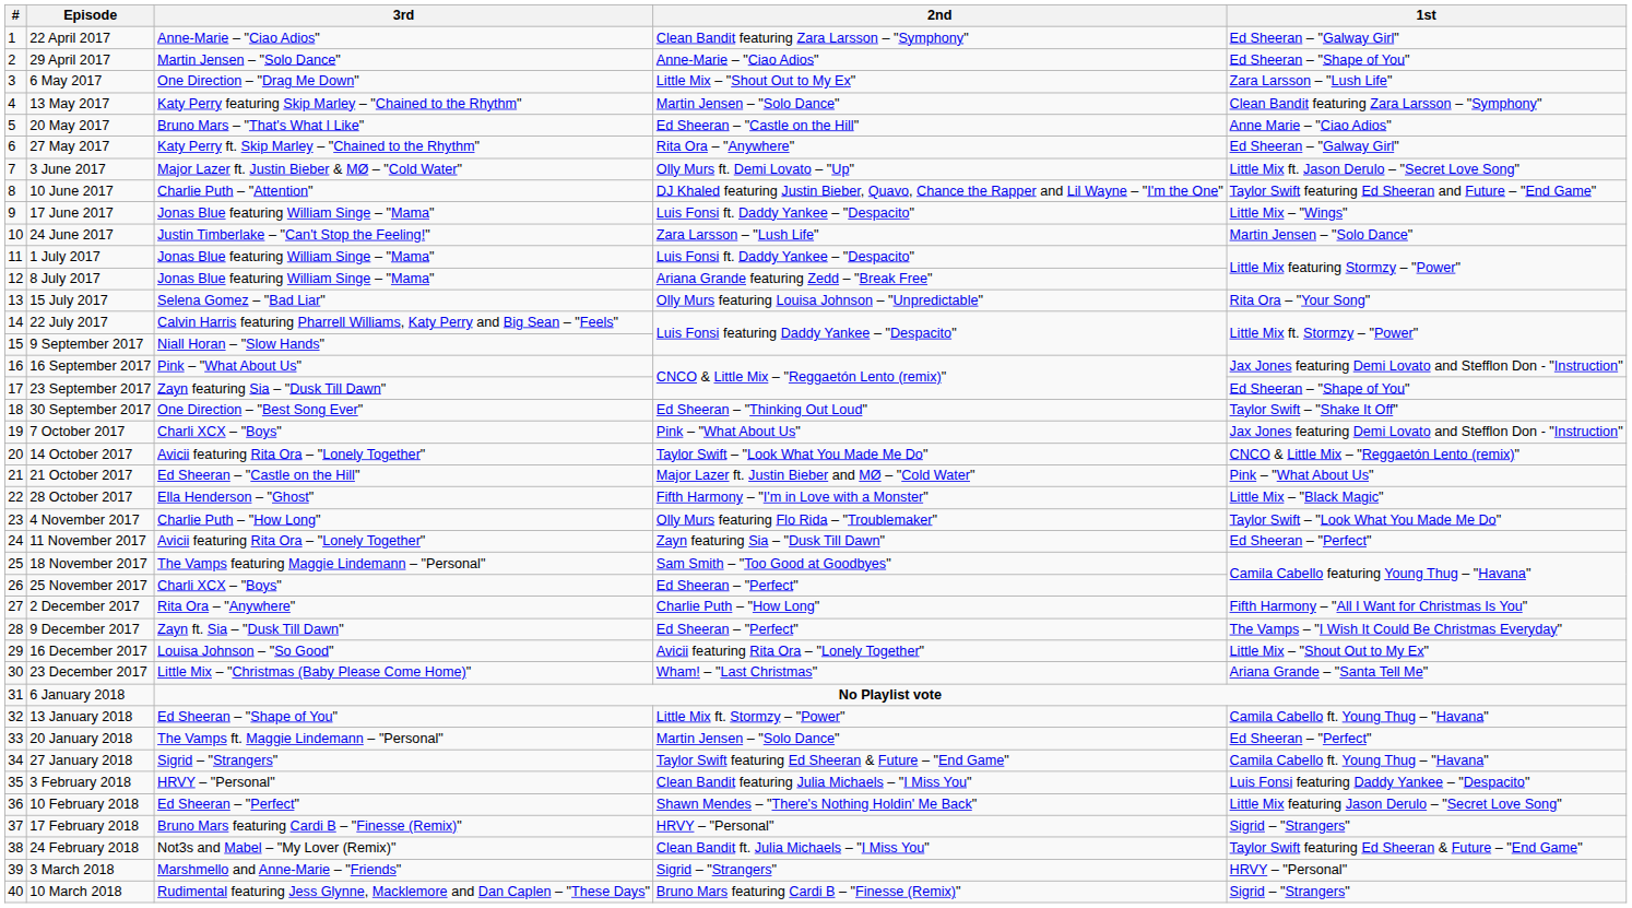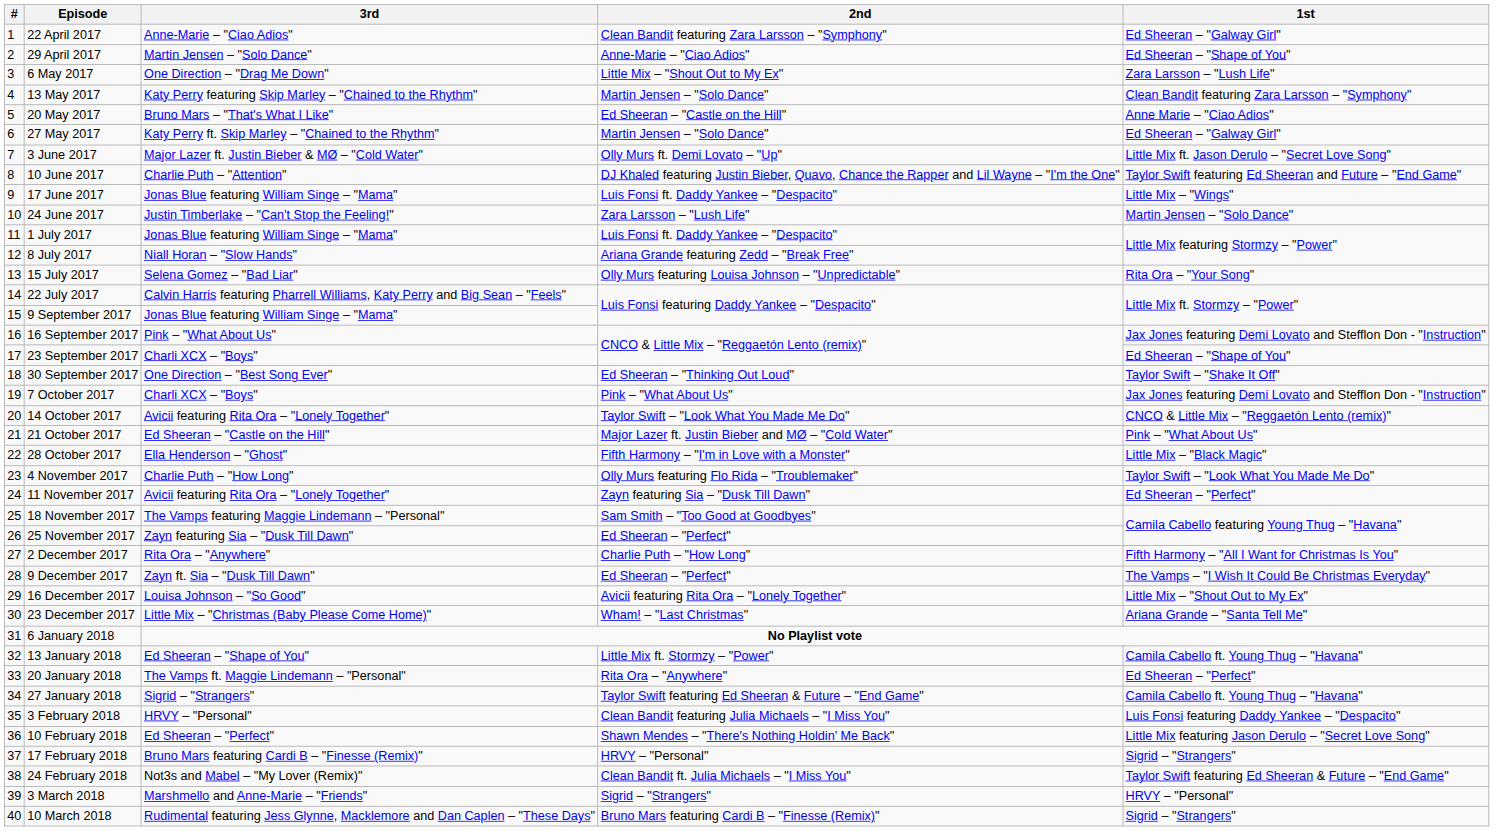 <table class="wikitable">
 <tr>
 <th>#</th>
 <th>Episode</th>
 <th>3rd</th>
 <th>2nd</th>
 <th>1st</th>
 </tr>
 <tr>
 <td>1</td>
 <td>22 April 2017</td>
 <td><a href='#'>Anne-Marie</a> – "<a href='#'>Ciao Adios</a>"</td>
 <td><a href='#'>Clean Bandit</a> featuring <a href='#'>Zara Larsson</a> – "<a href='#'>Symphony</a>"</td>
 <td><a href='#'>Ed Sheeran</a> – "<a href='#'>Galway Girl</a>"</td>
 </tr>
 <tr>
 <td>2</td>
 <td>29 April 2017</td>
 <td><a href='#'>Martin Jensen</a> – "<a href='#'>Solo Dance</a>"</td>
 <td><a href='#'>Anne-Marie</a> – "<a href='#'>Ciao Adios</a>"</td>
 <td><a href='#'>Ed Sheeran</a> – "<a href='#'>Shape of You</a>"</td>
 </tr>
 <tr>
 <td>3</td>
 <td>6 May 2017</td>
 <td><a href='#'>One Direction</a> – "<a href='#'>Drag Me Down</a>"</td>
 <td><a href='#'>Little Mix</a> – "<a href='#'>Shout Out to My Ex</a>"</td>
 <td><a href='#'>Zara Larsson</a> – "<a href='#'>Lush Life</a>"</td>
 </tr>
 <tr>
 <td>4</td>
 <td>13 May 2017</td>
 <td><a href='#'>Katy Perry</a> featuring <a href='#'>Skip Marley</a> – "<a href='#'>Chained to the Rhythm</a>"</td>
 <td><a href='#'>Martin Jensen</a> – "<a href='#'>Solo Dance</a>"</td>
 <td><a href='#'>Clean Bandit</a> featuring <a href='#'>Zara Larsson</a> – "<a href='#'>Symphony</a>"</td>
 </tr>
 <tr>
 <td>5</td>
 <td>20 May 2017</td>
 <td><a href='#'>Bruno Mars</a> – "<a href='#'>That's What I Like</a>"</td>
 <td><a href='#'>Ed Sheeran</a> – "<a href='#'>Castle on the Hill</a>"</td>
 <td><a href='#'>Anne Marie</a> – "<a href='#'>Ciao Adios</a>"</td>
 </tr>
 <tr>
 <td>6</td>
 <td>27 May 2017</td>
 <td><a href='#'>Katy Perry</a> ft. <a href='#'>Skip Marley</a> – "<a href='#'>Chained to the Rhythm</a>"</td>
-<td><a href='#'>Rita Ora</a> – "<a href='#'>Anywhere</a>"</td>
+<td><a href='#'>Martin Jensen</a> – "<a href='#'>Solo Dance</a>"</td>
 <td><a href='#'>Ed Sheeran</a> – "<a href='#'>Galway Girl</a>"</td>
 </tr>
 <tr>
 <td>7</td>
 <td>3 June 2017</td>
 <td><a href='#'>Major Lazer</a> ft. <a href='#'>Justin Bieber</a> & <a href='#'>MØ</a> – "<a href='#'>Cold Water</a>"</td>
 <td><a href='#'>Olly Murs</a> ft. <a href='#'>Demi Lovato</a> – "<a href='#'>Up</a>"</td>
 <td><a href='#'>Little Mix</a> ft. <a href='#'>Jason Derulo</a> – "<a href='#'>Secret Love Song</a>"</td>
 </tr>
 <tr>
 <td>8</td>
 <td>10 June 2017</td>
 <td><a href='#'>Charlie Puth</a> – "<a href='#'>Attention</a>"</td>
 <td><a href='#'>DJ Khaled</a> featuring <a href='#'>Justin Bieber</a>, <a href='#'>Quavo</a>, <a href='#'>Chance the Rapper</a> and <a href='#'>Lil Wayne</a> – "<a href='#'>I'm the One</a>"</td>
 <td><a href='#'>Taylor Swift</a> featuring <a href='#'>Ed Sheeran</a> and <a href='#'>Future</a> – "<a href='#'>End Game</a>"</td>
 </tr>
 <tr>
 <td>9</td>
 <td>17 June 2017</td>
 <td><a href='#'>Jonas Blue</a> featuring <a href='#'>William Singe</a> – "<a href='#'>Mama</a>"</td>
 <td><a href='#'>Luis Fonsi</a> ft. <a href='#'>Daddy Yankee</a> – "<a href='#'>Despacito</a>"</td>
 <td><a href='#'>Little Mix</a> – "<a href='#'>Wings</a>"</td>
 </tr>
 <tr>
 <td>10</td>
 <td>24 June 2017</td>
 <td><a href='#'>Justin Timberlake</a> – "<a href='#'>Can't Stop the Feeling!</a>"</td>
 <td><a href='#'>Zara Larsson</a> – "<a href='#'>Lush Life</a>"</td>
 <td><a href='#'>Martin Jensen</a> – "<a href='#'>Solo Dance</a>"</td>
 </tr>
 <tr>
 <td>11</td>
 <td>1 July 2017</td>
 <td><a href='#'>Jonas Blue</a> featuring <a href='#'>William Singe</a> – "<a href='#'>Mama</a>"</td>
 <td><a href='#'>Luis Fonsi</a> ft. <a href='#'>Daddy Yankee</a> – "<a href='#'>Despacito</a>"</td>
 <td rowspan="2"><a href='#'>Little Mix</a> featuring <a href='#'>Stormzy</a> – "<a href='#'>Power</a>"</td>
 </tr>
 <tr>
 <td>12</td>
 <td>8 July 2017</td>
-<td><a href='#'>Jonas Blue</a> featuring <a href='#'>William Singe</a> – "<a href='#'>Mama</a>"</td>
+<td><a href='#'>Niall Horan</a> – "<a href='#'>Slow Hands</a>"</td>
 <td><a href='#'>Ariana Grande</a> featuring <a href='#'>Zedd</a> – "<a href='#'>Break Free</a>"</td>
 </tr>
 <tr>
 <td>13</td>
 <td>15 July 2017</td>
 <td><a href='#'>Selena Gomez</a> – "<a href='#'>Bad Liar</a>"</td>
 <td><a href='#'>Olly Murs</a> featuring <a href='#'>Louisa Johnson</a> – "<a href='#'>Unpredictable</a>"</td>
 <td><a href='#'>Rita Ora</a> – "<a href='#'>Your Song</a>"</td>
 </tr>
 <tr>
 <td>14</td>
 <td>22 July 2017</td>
 <td><a href='#'>Calvin Harris</a> featuring <a href='#'>Pharrell Williams</a>, <a href='#'>Katy Perry</a> and <a href='#'>Big Sean</a> – "<a href='#'>Feels</a>"</td>
 <td rowspan="2"><a href='#'>Luis Fonsi</a> featuring <a href='#'>Daddy Yankee</a> – "<a href='#'>Despacito</a>"</td>
 <td rowspan="2"><a href='#'>Little Mix</a> ft. <a href='#'>Stormzy</a> – "<a href='#'>Power</a>"</td>
 </tr>
 <tr>
 <td>15</td>
 <td>9 September 2017</td>
-<td><a href='#'>Niall Horan</a> – "<a href='#'>Slow Hands</a>"</td>
+<td><a href='#'>Jonas Blue</a> featuring <a href='#'>William Singe</a> – "<a href='#'>Mama</a>"</td>
 </tr>
 <tr>
 <td>16</td>
 <td>16 September 2017</td>
 <td><a href='#'>Pink</a> – "<a href='#'>What About Us</a>"</td>
 <td rowspan="2"><a href='#'>CNCO</a> & <a href='#'>Little Mix</a> – "<a href='#'>Reggaetón Lento (remix)</a>"</td>
 <td><a href='#'>Jax Jones</a> featuring <a href='#'>Demi Lovato</a> and Stefflon Don - "<a href='#'>Instruction</a>"</td>
 </tr>
 <tr>
 <td>17</td>
 <td>23 September 2017</td>
-<td><a href='#'>Zayn</a> featuring <a href='#'>Sia</a> – "<a href='#'>Dusk Till Dawn</a>"</td>
+<td><a href='#'>Charli XCX</a> – "<a href='#'>Boys</a>"</td>
 <td><a href='#'>Ed Sheeran</a> – "<a href='#'>Shape of You</a>"</td>
 </tr>
 <tr>
 <td>18</td>
 <td>30 September 2017</td>
 <td><a href='#'>One Direction</a> – "<a href='#'>Best Song Ever</a>"</td>
 <td><a href='#'>Ed Sheeran</a> – "<a href='#'>Thinking Out Loud</a>"</td>
 <td><a href='#'>Taylor Swift</a> – "<a href='#'>Shake It Off</a>"</td>
 </tr>
 <tr>
 <td>19</td>
 <td>7 October 2017</td>
 <td><a href='#'>Charli XCX</a> – "<a href='#'>Boys</a>"</td>
 <td><a href='#'>Pink</a> – "<a href='#'>What About Us</a>"</td>
 <td><a href='#'>Jax Jones</a> featuring <a href='#'>Demi Lovato</a> and Stefflon Don - "<a href='#'>Instruction</a>"</td>
 </tr>
 <tr>
 <td>20</td>
 <td>14 October 2017</td>
 <td><a href='#'>Avicii</a> featuring <a href='#'>Rita Ora</a> – "<a href='#'>Lonely Together</a>"</td>
 <td><a href='#'>Taylor Swift</a> – "<a href='#'>Look What You Made Me Do</a>"</td>
 <td><a href='#'>CNCO</a> & <a href='#'>Little Mix</a> – "<a href='#'>Reggaetón Lento (remix)</a>"</td>
 </tr>
 <tr>
 <td>21</td>
 <td>21 October 2017</td>
 <td><a href='#'>Ed Sheeran</a> – "<a href='#'>Castle on the Hill</a>"</td>
 <td><a href='#'>Major Lazer</a> ft. <a href='#'>Justin Bieber</a> and <a href='#'>MØ</a> – "<a href='#'>Cold Water</a>"</td>
 <td><a href='#'>Pink</a> – "<a href='#'>What About Us</a>"</td>
 </tr>
 <tr>
 <td>22</td>
 <td>28 October 2017</td>
 <td><a href='#'>Ella Henderson</a> – "<a href='#'>Ghost</a>"</td>
 <td><a href='#'>Fifth Harmony</a> – "<a href='#'>I'm in Love with a Monster</a>"</td>
 <td><a href='#'>Little Mix</a> – "<a href='#'>Black Magic</a>"</td>
 </tr>
 <tr>
 <td>23</td>
 <td>4 November 2017</td>
 <td><a href='#'>Charlie Puth</a> – "<a href='#'>How Long</a>"</td>
 <td><a href='#'>Olly Murs</a> featuring <a href='#'>Flo Rida</a> – "<a href='#'>Troublemaker</a>"</td>
 <td><a href='#'>Taylor Swift</a> – "<a href='#'>Look What You Made Me Do</a>"</td>
 </tr>
 <tr>
 <td>24</td>
 <td>11 November 2017</td>
 <td><a href='#'>Avicii</a> featuring <a href='#'>Rita Ora</a> – "<a href='#'>Lonely Together</a>"</td>
 <td><a href='#'>Zayn</a> featuring <a href='#'>Sia</a> – "<a href='#'>Dusk Till Dawn</a>"</td>
 <td><a href='#'>Ed Sheeran</a> – "<a href='#'>Perfect</a>"</td>
 </tr>
 <tr>
 <td>25</td>
 <td>18 November 2017</td>
 <td><a href='#'>The Vamps</a> featuring <a href='#'>Maggie Lindemann</a> – "Personal"</td>
 <td><a href='#'>Sam Smith</a> – "<a href='#'>Too Good at Goodbyes</a>"</td>
 <td rowspan="2"><a href='#'>Camila Cabello</a> featuring <a href='#'>Young Thug</a> – "<a href='#'>Havana</a>"</td>
 </tr>
 <tr>
 <td>26</td>
 <td>25 November 2017</td>
-<td><a href='#'>Charli XCX</a> – "<a href='#'>Boys</a>"</td>
+<td><a href='#'>Zayn</a> featuring <a href='#'>Sia</a> – "<a href='#'>Dusk Till Dawn</a>"</td>
 <td><a href='#'>Ed Sheeran</a> – "<a href='#'>Perfect</a>"</td>
 </tr>
 <tr>
 <td>27</td>
 <td>2 December 2017</td>
 <td><a href='#'>Rita Ora</a> – "<a href='#'>Anywhere</a>"</td>
 <td><a href='#'>Charlie Puth</a> – "<a href='#'>How Long</a>"</td>
 <td><a href='#'>Fifth Harmony</a> – "<a href='#'>All I Want for Christmas Is You</a>"</td>
 </tr>
 <tr>
 <td>28</td>
 <td>9 December 2017</td>
 <td><a href='#'>Zayn</a> ft. <a href='#'>Sia</a> – "<a href='#'>Dusk Till Dawn</a>"</td>
 <td><a href='#'>Ed Sheeran</a> – "<a href='#'>Perfect</a>"</td>
 <td><a href='#'>The Vamps</a> – "<a href='#'>I Wish It Could Be Christmas Everyday</a>"</td>
 </tr>
 <tr>
 <td>29</td>
 <td>16 December 2017</td>
 <td><a href='#'>Louisa Johnson</a> – "<a href='#'>So Good</a>"</td>
 <td><a href='#'>Avicii</a> featuring <a href='#'>Rita Ora</a> – "<a href='#'>Lonely Together</a>"</td>
 <td><a href='#'>Little Mix</a> – "<a href='#'>Shout Out to My Ex</a>"</td>
 </tr>
 <tr>
 <td>30</td>
 <td>23 December 2017</td>
 <td><a href='#'>Little Mix</a> – "<a href='#'>Christmas (Baby Please Come Home)</a>"</td>
 <td><a href='#'>Wham!</a> – "<a href='#'>Last Christmas</a>"</td>
 <td><a href='#'>Ariana Grande</a> – "<a href='#'>Santa Tell Me</a>"</td>
 </tr>
 <tr>
 <td>31</td>
 <td>6 January 2018</td>
 <td colspan="3" style="text-align:center;"><strong>No Playlist vote</strong></td>
 </tr>
 <tr>
 <td>32</td>
 <td>13 January 2018</td>
 <td><a href='#'>Ed Sheeran</a> – "<a href='#'>Shape of You</a>"</td>
 <td><a href='#'>Little Mix</a> ft. <a href='#'>Stormzy</a> – "<a href='#'>Power</a>"</td>
 <td><a href='#'>Camila Cabello</a> ft. <a href='#'>Young Thug</a> – "<a href='#'>Havana</a>"</td>
 </tr>
 <tr>
 <td>33</td>
 <td>20 January 2018</td>
 <td><a href='#'>The Vamps</a> ft. <a href='#'>Maggie Lindemann</a> – "Personal"</td>
-<td><a href='#'>Martin Jensen</a> – "<a href='#'>Solo Dance</a>"</td>
+<td><a href='#'>Rita Ora</a> – "<a href='#'>Anywhere</a>"</td>
 <td><a href='#'>Ed Sheeran</a> – "<a href='#'>Perfect</a>"</td>
 </tr>
 <tr>
 <td>34</td>
 <td>27 January 2018</td>
 <td><a href='#'>Sigrid</a> – "<a href='#'>Strangers</a>"</td>
 <td><a href='#'>Taylor Swift</a> featuring <a href='#'>Ed Sheeran</a> & <a href='#'>Future</a> – "<a href='#'>End Game</a>"</td>
 <td><a href='#'>Camila Cabello</a> ft. <a href='#'>Young Thug</a> – "<a href='#'>Havana</a>"</td>
 </tr>
 <tr>
 <td>35</td>
 <td>3 February 2018</td>
 <td><a href='#'>HRVY</a> – "Personal"</td>
 <td><a href='#'>Clean Bandit</a> featuring <a href='#'>Julia Michaels</a> – "<a href='#'>I Miss You</a>"</td>
 <td><a href='#'>Luis Fonsi</a> featuring <a href='#'>Daddy Yankee</a> – "<a href='#'>Despacito</a>"</td>
 </tr>
 <tr>
 <td>36</td>
 <td>10 February 2018</td>
 <td><a href='#'>Ed Sheeran</a> – "<a href='#'>Perfect</a>"</td>
 <td><a href='#'>Shawn Mendes</a> – "<a href='#'>There's Nothing Holdin' Me Back</a>"</td>
 <td><a href='#'>Little Mix</a> featuring  <a href='#'>Jason Derulo</a> – "<a href='#'>Secret Love Song</a>"</td>
 </tr>
 <tr>
 <td>37</td>
 <td>17 February 2018</td>
 <td><a href='#'>Bruno Mars</a> featuring <a href='#'>Cardi B</a> – "<a href='#'>Finesse (Remix)</a>"</td>
 <td><a href='#'>HRVY</a> – "Personal"</td>
 <td><a href='#'>Sigrid</a> – "<a href='#'>Strangers</a>"</td>
 </tr>
 <tr>
 <td>38</td>
 <td>24 February 2018</td>
 <td>Not3s and <a href='#'>Mabel</a> – "My Lover (Remix)"</td>
 <td><a href='#'>Clean Bandit</a> ft. <a href='#'>Julia Michaels</a> – "<a href='#'>I Miss You</a>"</td>
 <td><a href='#'>Taylor Swift</a> featuring <a href='#'>Ed Sheeran</a> & <a href='#'>Future</a> – "<a href='#'>End Game</a>"</td>
 </tr>
 <tr>
 <td>39</td>
 <td>3 March 2018</td>
 <td><a href='#'>Marshmello</a> and <a href='#'>Anne-Marie</a> – "<a href='#'>Friends</a>"</td>
 <td><a href='#'>Sigrid</a> – "<a href='#'>Strangers</a>"</td>
 <td><a href='#'>HRVY</a> – "Personal"</td>
 </tr>
 <tr>
 <td>40</td>
 <td>10 March 2018</td>
 <td><a href='#'>Rudimental</a> featuring <a href='#'>Jess Glynne</a>, <a href='#'>Macklemore</a> and <a href='#'>Dan Caplen</a> – "<a href='#'>These Days</a>"</td>
 <td><a href='#'>Bruno Mars</a> featuring <a href='#'>Cardi B</a> – "<a href='#'>Finesse (Remix)</a>"</td>
 <td><a href='#'>Sigrid</a> – "<a href='#'>Strangers</a>"</td>
 </tr>
 </table>
